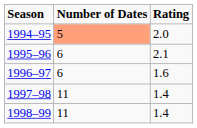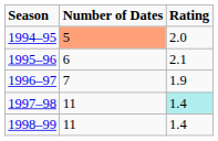 <table class=wikitable>
 <tr>
 <td><strong>Season</strong></td>
 <td><strong>Number of Dates</strong></td>
 <td><strong>Rating</strong></td>
 </tr>
 <tr>
 <td><a href='#'>1994–95</a></td>
 <td style="background: lightsalmon;">5</td>
 <td>2.0</td>
 </tr>
 <tr>
 <td><a href='#'>1995–96</a></td>
 <td>6</td>
 <td>2.1</td>
 </tr>
 <tr>
 <td><a href='#'>1996–97</a></td>
-<td>6</td>
-<td>1.6</td>
+<td>7</td>
+<td>1.9</td>
 </tr>
 <tr>
 <td><a href='#'>1997–98</a></td>
 <td>11</td>
-<td>1.4</td>
+<td style="background: paleturquoise;">1.4</td>
 </tr>
 <tr>
 <td><a href='#'>1998–99</a></td>
 <td>11</td>
 <td>1.4</td>
 </tr>
 </table>
